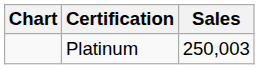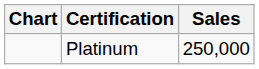 <table class="wikitable">
 <tr>
 <th>Chart</th>
 <th>Certification</th>
 <th>Sales</th>
 </tr>
 <tr>
 <td></td>
 <td>Platinum</td>
-<td>250,003</td>
+<td>250,000</td>
 </tr>
 </table>
